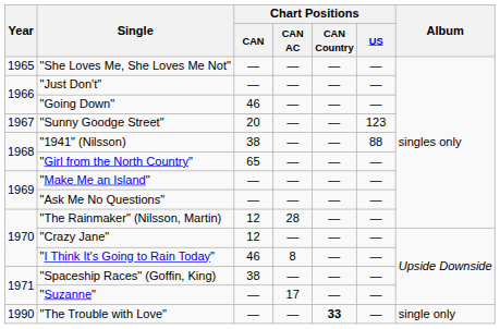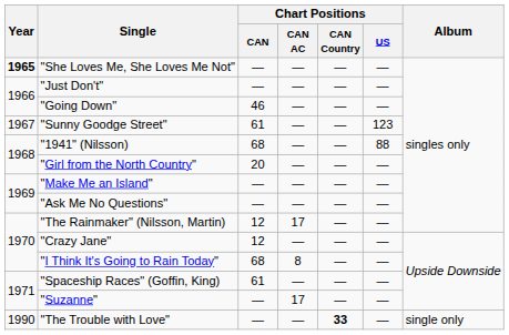 <table class="wikitable">
 <tr>
 <th rowspan="2">Year</th>
 <th rowspan="2">Single</th>
 <th colspan="4">Chart Positions</th>
 <th rowspan="2">Album</th>
 </tr>
 <tr>
 <th width="45"><small>CAN</small></th>
 <th width="45"><small>CAN AC</small></th>
 <th width="45"><small>CAN Country</small></th>
 <th width="45"><small><a href='#'>US</a></small></th>
 </tr>
 <tr>
-<td>1965</td>
+<td><strong>1965</strong></td>
 <td>"She Loves Me, She Loves Me Not"</td>
 <td style="text-align:center;">—</td>
 <td style="text-align:center;">—</td>
 <td style="text-align:center;">—</td>
 <td style="text-align:center;">—</td>
 <td rowspan="9">singles only</td>
 </tr>
 <tr>
 <td rowspan="2">1966</td>
 <td>"Just Don't"</td>
 <td style="text-align:center;">—</td>
 <td style="text-align:center;">—</td>
 <td style="text-align:center;">—</td>
 <td style="text-align:center;">—</td>
 </tr>
 <tr>
 <td>"Going Down"</td>
 <td style="text-align:center;">46</td>
 <td style="text-align:center;">—</td>
 <td style="text-align:center;">—</td>
 <td style="text-align:center;">—</td>
 </tr>
 <tr>
 <td>1967</td>
 <td>"Sunny Goodge Street"</td>
-<td style="text-align:center;">20</td>
+<td style="text-align:center;">61</td>
 <td style="text-align:center;">—</td>
 <td style="text-align:center;">—</td>
 <td style="text-align:center;">123</td>
 </tr>
 <tr>
 <td rowspan="2">1968</td>
 <td>"1941" (Nilsson)</td>
-<td style="text-align:center;">38</td>
+<td style="text-align:center;">68</td>
 <td style="text-align:center;">—</td>
 <td style="text-align:center;">—</td>
 <td style="text-align:center;">88</td>
 </tr>
 <tr>
 <td>"<a href='#'>Girl from the North Country</a>"</td>
-<td style="text-align:center;">65</td>
+<td style="text-align:center;">20</td>
 <td style="text-align:center;">—</td>
 <td style="text-align:center;">—</td>
 <td style="text-align:center;">—</td>
 </tr>
 <tr>
 <td rowspan="2">1969</td>
 <td>"<a href='#'>Make Me an Island</a>"</td>
 <td style="text-align:center;">—</td>
 <td style="text-align:center;">—</td>
 <td style="text-align:center;">—</td>
 <td style="text-align:center;">—</td>
 </tr>
 <tr>
 <td>"Ask Me No Questions"</td>
 <td style="text-align:center;">—</td>
 <td style="text-align:center;">—</td>
 <td style="text-align:center;">—</td>
 <td style="text-align:center;">—</td>
 </tr>
 <tr>
 <td rowspan="3">1970</td>
 <td>"The Rainmaker" (Nilsson, Martin)</td>
 <td style="text-align:center;">12</td>
-<td style="text-align:center;">28</td>
+<td style="text-align:center;">17</td>
 <td style="text-align:center;">—</td>
 <td style="text-align:center;">—</td>
 </tr>
 <tr>
 <td>"Crazy Jane"</td>
 <td style="text-align:center;">12</td>
 <td style="text-align:center;">—</td>
 <td style="text-align:center;">—</td>
 <td style="text-align:center;">—</td>
 <td rowspan="4"><em>Upside Downside</em></td>
 </tr>
 <tr>
 <td>"<a href='#'>I Think It's Going to Rain Today</a>"</td>
-<td style="text-align:center;">46</td>
+<td style="text-align:center;">68</td>
 <td style="text-align:center;">8</td>
 <td style="text-align:center;">—</td>
 <td style="text-align:center;">—</td>
 </tr>
 <tr>
 <td rowspan="2">1971</td>
 <td>"Spaceship Races" (Goffin, King)</td>
-<td style="text-align:center;">38</td>
+<td style="text-align:center;">61</td>
 <td style="text-align:center;">—</td>
 <td style="text-align:center;">—</td>
 <td style="text-align:center;">—</td>
 </tr>
 <tr>
 <td>"<a href='#'>Suzanne</a>"</td>
 <td style="text-align:center;">—</td>
 <td style="text-align:center;">17</td>
 <td style="text-align:center;">—</td>
 <td style="text-align:center;">—</td>
 </tr>
 <tr>
 <td>1990</td>
 <td>"The Trouble with Love"</td>
 <td style="text-align:center;">—</td>
 <td style="text-align:center;">—</td>
 <td style="text-align:center;"><strong>33</strong></td>
 <td style="text-align:center;">—</td>
 <td>single only</td>
 </tr>
 </table>
